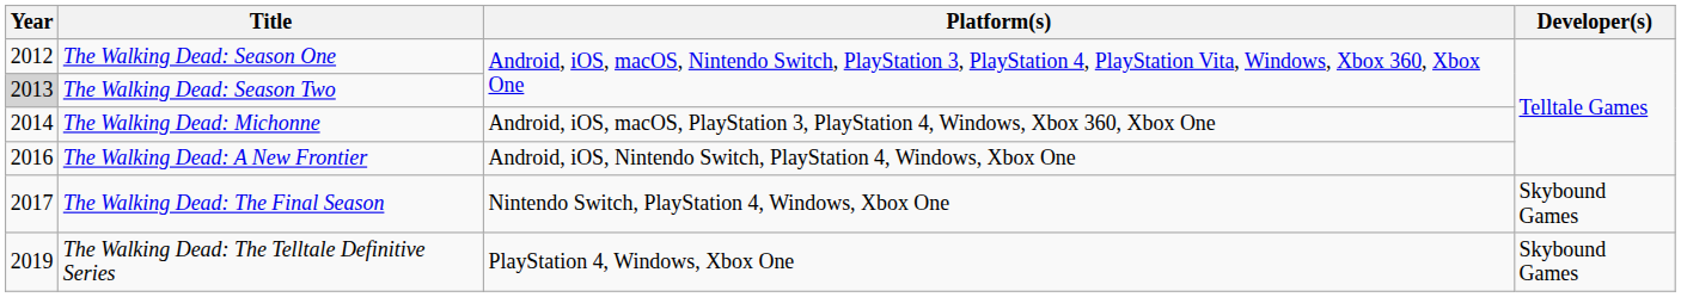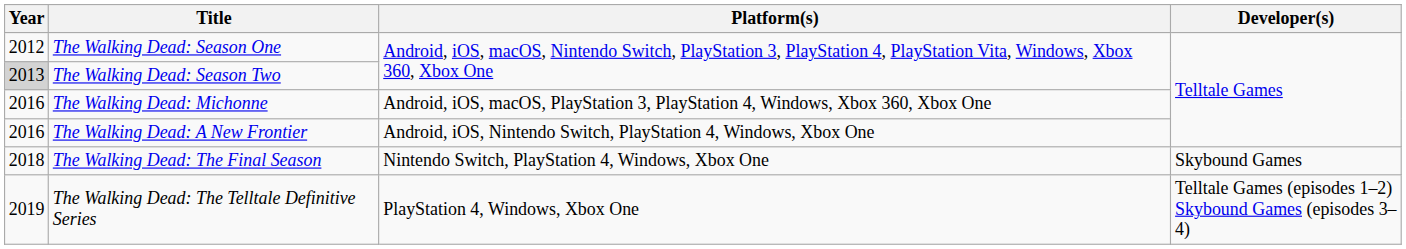 <table class="wikitable sortable">
 <tr>
 <th>Year</th>
 <th>Title</th>
 <th>Platform(s)</th>
 <th>Developer(s)</th>
 </tr>
 <tr>
 <td>2012</td>
 <td><em><a href='#'>The Walking Dead: Season One</a></em></td>
 <td rowspan="2"><a href='#'>Android</a>, <a href='#'>iOS</a>, <a href='#'>macOS</a>, <a href='#'>Nintendo Switch</a>, <a href='#'>PlayStation 3</a>, <a href='#'>PlayStation 4</a>, <a href='#'>PlayStation Vita</a>, <a href='#'>Windows</a>, <a href='#'>Xbox 360</a>, <a href='#'>Xbox One</a></td>
 <td rowspan="4"><a href='#'>Telltale Games</a></td>
 </tr>
 <tr>
 <td style="background: lightgrey;">2013</td>
 <td><em><a href='#'>The Walking Dead: Season Two</a></em></td>
 </tr>
 <tr>
-<td>2014</td>
+<td>2016</td>
 <td><em><a href='#'>The Walking Dead: Michonne</a></em></td>
 <td>Android, iOS, macOS, PlayStation 3, PlayStation 4, Windows, Xbox 360, Xbox One</td>
 </tr>
 <tr>
 <td>2016</td>
 <td><em><a href='#'>The Walking Dead: A New Frontier</a></em></td>
 <td>Android, iOS, Nintendo Switch, PlayStation 4, Windows, Xbox One</td>
 </tr>
 <tr>
-<td>2017</td>
+<td>2018</td>
 <td><em><a href='#'>The Walking Dead: The Final Season</a></em></td>
 <td>Nintendo Switch, PlayStation 4, Windows, Xbox One</td>
 <td>Skybound Games</td>
 </tr>
 <tr>
 <td>2019</td>
 <td><em>The Walking Dead: The Telltale Definitive Series</em></td>
 <td>PlayStation 4, Windows, Xbox One</td>
-<td>Skybound Games</td>
+<td>Telltale Games (episodes 1–2)<br><a href='#'>Skybound Games</a> (episodes 3–4)</td>
 </tr>
 </table>
